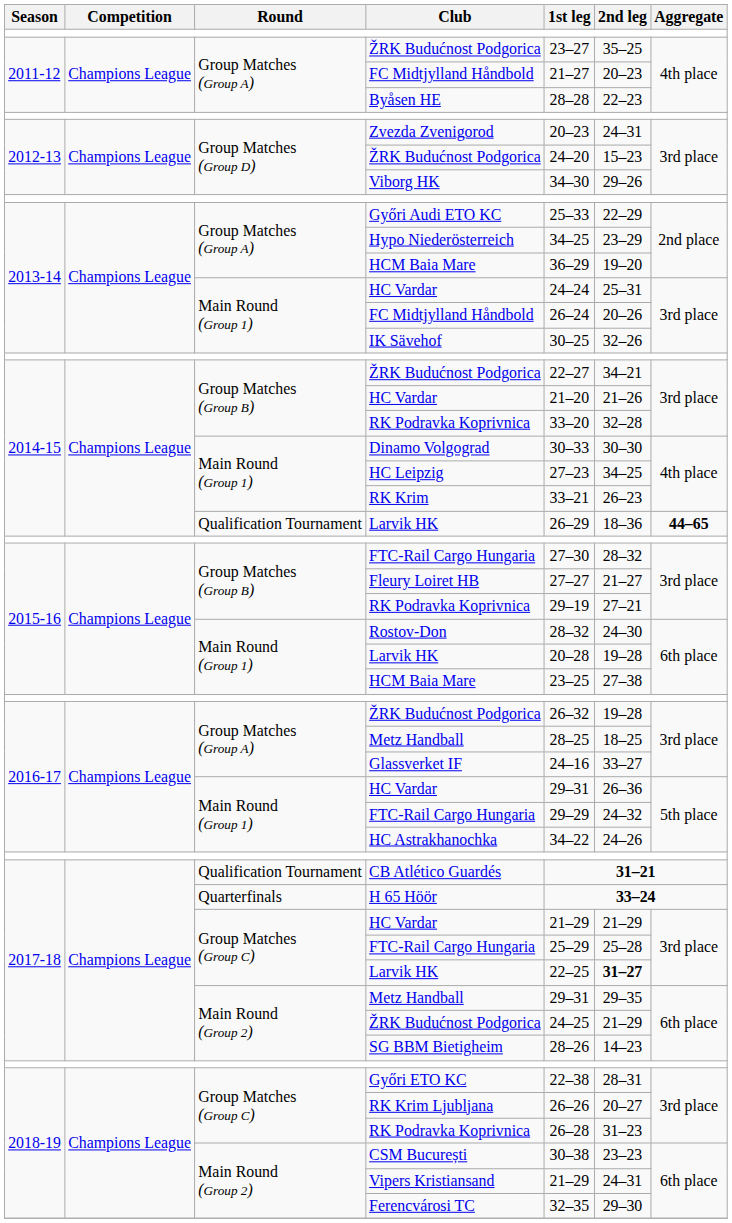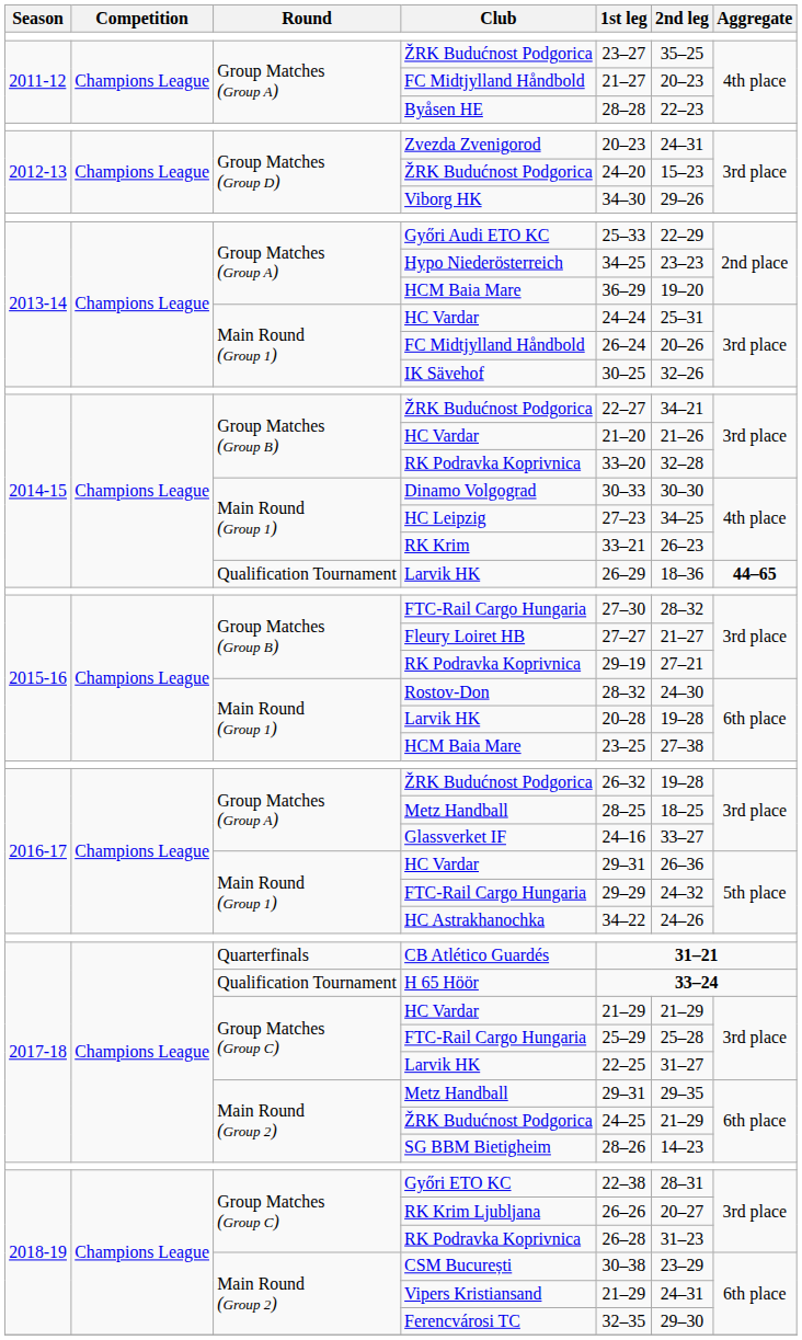 <table class="wikitable">
 <tr>
 <th>Season</th>
 <th>Competition</th>
 <th>Round</th>
 <th>Club</th>
 <th>1st leg</th>
 <th>2nd leg</th>
 <th>Aggregate</th>
 </tr>
 <tr>
 <td colspan="7" bgcolor=white></td>
 </tr>
 <tr>
 <td rowspan=3><a href='#'>2011-12</a></td>
 <td rowspan=3><a href='#'>Champions League</a></td>
 <td rowspan=3>Group Matches<br><em>(<small>Group A</small>)</em></td>
 <td> <a href='#'>ŽRK Budućnost Podgorica</a></td>
 <td align=center>23–27</td>
 <td align=center>35–25</td>
 <td align=center rowspan=3>4th place</td>
 </tr>
 <tr>
 <td> <a href='#'>FC Midtjylland Håndbold</a></td>
 <td align=center>21–27</td>
 <td align=center>20–23</td>
 </tr>
 <tr>
 <td> <a href='#'>Byåsen HE</a></td>
 <td align=center>28–28</td>
 <td align=center>22–23</td>
 </tr>
 <tr>
 <td colspan="7" bgcolor=white></td>
 </tr>
 <tr>
 <td rowspan=3><a href='#'>2012-13</a></td>
 <td rowspan=3><a href='#'>Champions League</a></td>
 <td rowspan=3>Group Matches<br><em>(<small>Group D</small>)</em></td>
 <td> <a href='#'>Zvezda Zvenigorod</a></td>
 <td align=center>20–23</td>
 <td align=center>24–31</td>
 <td align=center rowspan=3>3rd place</td>
 </tr>
 <tr>
 <td> <a href='#'>ŽRK Budućnost Podgorica</a></td>
 <td align=center>24–20</td>
 <td align=center>15–23</td>
 </tr>
 <tr>
 <td> <a href='#'>Viborg HK</a></td>
 <td align=center>34–30</td>
 <td align=center>29–26</td>
 </tr>
 <tr>
 <td colspan="7" bgcolor=white></td>
 </tr>
 <tr>
 <td rowspan=6><a href='#'>2013-14</a></td>
 <td rowspan=6><a href='#'>Champions League</a></td>
 <td rowspan=3>Group Matches<br><em>(<small>Group A</small>)</em></td>
 <td> <a href='#'>Győri Audi ETO KC</a></td>
 <td align=center>25–33</td>
 <td align=center>22–29</td>
 <td align=center rowspan=3>2nd place</td>
 </tr>
 <tr>
 <td> <a href='#'>Hypo Niederösterreich</a></td>
 <td align=center>34–25</td>
-<td align=center>23–29</td>
+<td align=center>23–23</td>
 </tr>
 <tr>
 <td> <a href='#'>HCM Baia Mare</a></td>
 <td align=center>36–29</td>
 <td align=center>19–20</td>
 </tr>
 <tr>
 <td rowspan=3>Main Round<br><em>(<small>Group 1</small>)</em></td>
 <td> <a href='#'>HC Vardar</a></td>
 <td align=center>24–24</td>
 <td align=center>25–31</td>
 <td align=center rowspan=3>3rd place</td>
 </tr>
 <tr>
 <td> <a href='#'>FC Midtjylland Håndbold</a></td>
 <td align=center>26–24</td>
 <td align=center>20–26</td>
 </tr>
 <tr>
 <td> <a href='#'>IK Sävehof</a></td>
 <td align=center>30–25</td>
 <td align=center>32–26</td>
 </tr>
 <tr>
 <td colspan="7" bgcolor=white></td>
 </tr>
 <tr>
 <td rowspan=7><a href='#'>2014-15</a></td>
 <td rowspan=7><a href='#'>Champions League</a></td>
 <td rowspan=3>Group Matches<br><em>(<small>Group B</small>)</em></td>
 <td> <a href='#'>ŽRK Budućnost Podgorica</a></td>
 <td align=center>22–27</td>
 <td align=center>34–21</td>
 <td align=center rowspan=3>3rd place</td>
 </tr>
 <tr>
 <td> <a href='#'>HC Vardar</a></td>
 <td align=center>21–20</td>
 <td align=center>21–26</td>
 </tr>
 <tr>
 <td> <a href='#'>RK Podravka Koprivnica</a></td>
 <td align=center>33–20</td>
 <td align=center>32–28</td>
 </tr>
 <tr>
 <td rowspan=3>Main Round<br><em>(<small>Group 1</small>)</em></td>
 <td> <a href='#'>Dinamo Volgograd</a></td>
 <td align=center>30–33</td>
 <td align=center>30–30</td>
 <td align=center rowspan=3>4th place</td>
 </tr>
 <tr>
 <td> <a href='#'>HC Leipzig</a></td>
 <td align=center>27–23</td>
 <td align=center>34–25</td>
 </tr>
 <tr>
 <td> <a href='#'>RK Krim</a></td>
 <td align=center>33–21</td>
 <td align=center>26–23</td>
 </tr>
 <tr>
 <td>Qualification Tournament</td>
 <td> <a href='#'>Larvik HK</a></td>
 <td align=center>26–29</td>
 <td align=center>18–36</td>
 <td align=center><strong>44–65</strong></td>
 </tr>
 <tr>
 <td colspan="7" bgcolor=white></td>
 </tr>
 <tr>
 <td rowspan=6><a href='#'>2015-16</a></td>
 <td rowspan=6><a href='#'>Champions League</a></td>
 <td rowspan=3>Group Matches<br><em>(<small>Group B</small>)</em></td>
 <td> <a href='#'>FTC-Rail Cargo Hungaria</a></td>
 <td align=center>27–30</td>
 <td align=center>28–32</td>
 <td align=center rowspan=3>3rd place</td>
 </tr>
 <tr>
 <td> <a href='#'>Fleury Loiret HB</a></td>
 <td align=center>27–27</td>
 <td align=center>21–27</td>
 </tr>
 <tr>
 <td> <a href='#'>RK Podravka Koprivnica</a></td>
 <td align=center>29–19</td>
 <td align=center>27–21</td>
 </tr>
 <tr>
 <td rowspan=3>Main Round<br><em>(<small>Group 1</small>)</em></td>
 <td> <a href='#'>Rostov-Don</a></td>
 <td align=center>28–32</td>
 <td align=center>24–30</td>
 <td align=center rowspan=3>6th place</td>
 </tr>
 <tr>
 <td> <a href='#'>Larvik HK</a></td>
 <td align=center>20–28</td>
 <td align=center>19–28</td>
 </tr>
 <tr>
 <td> <a href='#'>HCM Baia Mare</a></td>
 <td align=center>23–25</td>
 <td align=center>27–38</td>
 </tr>
 <tr>
 <td colspan="7" bgcolor=white></td>
 </tr>
 <tr>
 <td rowspan=6><a href='#'>2016-17</a></td>
 <td rowspan=6><a href='#'>Champions League</a></td>
 <td rowspan=3>Group Matches<br><em>(<small>Group A</small>)</em></td>
 <td> <a href='#'>ŽRK Budućnost Podgorica</a></td>
 <td align=center>26–32</td>
 <td align=center>19–28</td>
 <td align=center rowspan=3>3rd place</td>
 </tr>
 <tr>
 <td> <a href='#'>Metz Handball</a></td>
 <td align=center>28–25</td>
 <td align=center>18–25</td>
 </tr>
 <tr>
 <td> <a href='#'>Glassverket IF</a></td>
 <td align=center>24–16</td>
 <td align=center>33–27</td>
 </tr>
 <tr>
 <td rowspan=3>Main Round<br><em>(<small>Group 1</small>)</em></td>
 <td> <a href='#'>HC Vardar</a></td>
 <td align=center>29–31</td>
 <td align=center>26–36</td>
 <td align=center rowspan=3>5th place</td>
 </tr>
 <tr>
 <td> <a href='#'>FTC-Rail Cargo Hungaria</a></td>
 <td align=center>29–29</td>
 <td align=center>24–32</td>
 </tr>
 <tr>
 <td> <a href='#'>HC Astrakhanochka</a></td>
 <td align=center>34–22</td>
 <td align=center>24–26</td>
 </tr>
 <tr>
 <td colspan="7" bgcolor=white></td>
 </tr>
 <tr>
 <td rowspan=8><a href='#'>2017-18</a></td>
 <td rowspan=8><a href='#'>Champions League</a></td>
-<td>Qualification Tournament</td>
+<td>Quarterfinals</td>
 <td> <a href='#'>CB Atlético Guardés</a></td>
 <td colspan=3 align=center><strong>31–21</strong></td>
 </tr>
 <tr>
-<td>Quarterfinals</td>
+<td>Qualification Tournament</td>
 <td> <a href='#'>H 65 Höör</a></td>
 <td colspan=3 align=center><strong>33–24</strong></td>
 </tr>
 <tr>
 <td rowspan=3>Group Matches<br><em>(<small>Group C</small>)</em></td>
 <td> <a href='#'>HC Vardar</a></td>
 <td align=center>21–29</td>
 <td align=center>21–29</td>
 <td align=center rowspan=3>3rd place</td>
 </tr>
 <tr>
 <td> <a href='#'>FTC-Rail Cargo Hungaria</a></td>
 <td align=center>25–29</td>
 <td align=center>25–28</td>
 </tr>
 <tr>
 <td> <a href='#'>Larvik HK</a></td>
 <td align=center>22–25</td>
-<td align=center><strong>31–27</strong></td>
+<td align=center>31–27</td>
 </tr>
 <tr>
 <td rowspan=3>Main Round<br><em>(<small>Group 2</small>)</em></td>
 <td> <a href='#'>Metz Handball</a></td>
 <td align=center>29–31</td>
 <td align=center>29–35</td>
 <td align=center rowspan=3>6th place</td>
 </tr>
 <tr>
 <td> <a href='#'>ŽRK Budućnost Podgorica</a></td>
 <td align=center>24–25</td>
 <td align=center>21–29</td>
 </tr>
 <tr>
 <td> <a href='#'>SG BBM Bietigheim</a></td>
 <td align=center>28–26</td>
 <td align=center>14–23</td>
 </tr>
 <tr>
 <td colspan="7" bgcolor=white></td>
 </tr>
 <tr>
 <td rowspan=6><a href='#'>2018-19</a></td>
 <td rowspan=6><a href='#'>Champions League</a></td>
 <td rowspan=3>Group Matches<br><em>(<small>Group C</small>)</em></td>
 <td> <a href='#'>Győri ETO KC</a></td>
 <td align=center>22–38</td>
 <td align=center>28–31</td>
 <td align=center rowspan=3>3rd place</td>
 </tr>
 <tr>
 <td> <a href='#'>RK Krim Ljubljana</a></td>
 <td align=center>26–26</td>
 <td align=center>20–27</td>
 </tr>
 <tr>
 <td> <a href='#'>RK Podravka Koprivnica</a></td>
 <td align=center>26–28</td>
 <td align=center>31–23</td>
 </tr>
 <tr>
 <td rowspan=3>Main Round<br><em>(<small>Group 2</small>)</em></td>
 <td> <a href='#'>CSM București</a></td>
 <td align=center>30–38</td>
-<td align=center>23–23</td>
+<td align=center>23–29</td>
 <td align=center rowspan=3>6th place</td>
 </tr>
 <tr>
 <td> <a href='#'>Vipers Kristiansand</a></td>
 <td align=center>21–29</td>
 <td align=center>24–31</td>
 </tr>
 <tr>
 <td> <a href='#'>Ferencvárosi TC</a></td>
 <td align=center>32–35</td>
 <td align=center>29–30</td>
 </tr>
 <tr>
 </tr>
 </table>
